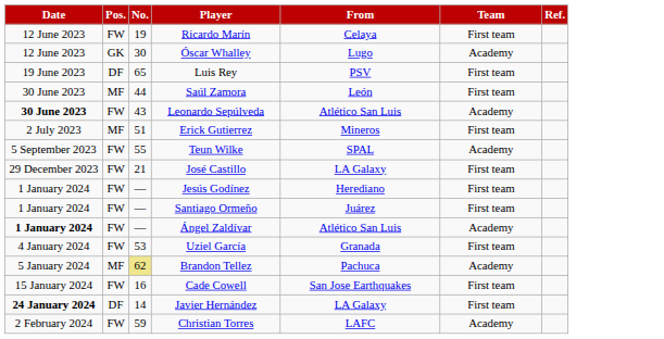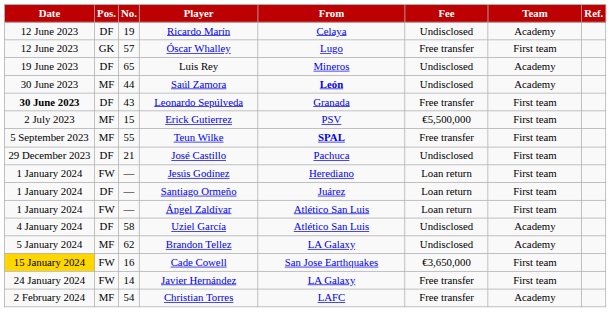 <table class="wikitable" style="text-align:center; font-size:95%; ">
 <tr>
 <th style="background:#bd0102; color:#FFFFFF; width:120px;">Date</th>
 <th style="background:#bd0102; color:#FFFFFF; width:20px;">Pos.</th>
 <th style="background:#bd0102; color:#FFFFFF; width:20px;">No.</th>
 <th style="background:#bd0102; color:#FFFFFF; width:160px;">Player</th>
 <th style="background:#bd0102; color:#FFFFFF; width:200px;">From</th>
+<th style="background:#bd0102; color:#FFFFFF; width:110px;">Fee</th>
 <th style="background:#bd0102; color:#FFFFFF; width:125px;">Team</th>
 <th style="background:#bd0102; color:#FFFFFF; width:25px;">Ref.</th>
 </tr>
 <tr>
 <td>12 June 2023</td>
-<td>FW</td>
+<td>DF</td>
 <td>19</td>
 <td> <a href='#'>Ricardo Marín</a></td>
 <td><a href='#'>Celaya</a></td>
-<td>First team</td>
+<td>Undisclosed</td>
+<td>Academy</td>
 <td></td>
 </tr>
 <tr>
 <td>12 June 2023</td>
 <td>GK</td>
-<td>30</td>
+<td>57</td>
 <td> <a href='#'>Óscar Whalley</a></td>
 <td> <a href='#'>Lugo</a></td>
-<td>Academy</td>
+<td>Free transfer</td>
+<td>First team</td>
 <td></td>
 </tr>
 <tr>
 <td>19 June 2023</td>
 <td>DF</td>
 <td>65</td>
 <td> Luis Rey</td>
-<td> <a href='#'>PSV</a></td>
-<td>First team</td>
+<td><a href='#'>Mineros</a></td>
+<td>Undisclosed</td>
+<td>Academy</td>
 <td></td>
 </tr>
 <tr>
 <td>30 June 2023</td>
 <td>MF</td>
 <td>44</td>
 <td> <a href='#'>Saúl Zamora</a></td>
-<td><a href='#'>León</a></td>
-<td>First team</td>
+<td><strong><a href='#'>León</a></strong></td>
+<td>Undisclosed</td>
+<td>Academy</td>
 <td></td>
 </tr>
 <tr>
 <td><strong>30 June 2023</strong></td>
-<td>FW</td>
+<td>DF</td>
 <td>43</td>
 <td> <a href='#'>Leonardo Sepúlveda</a></td>
-<td><a href='#'>Atlético San Luis</a></td>
-<td>Academy</td>
+<td> <a href='#'>Granada</a></td>
+<td>Free transfer</td>
+<td>First team</td>
 <td></td>
 </tr>
 <tr>
 <td>2 July 2023</td>
 <td>MF</td>
-<td>51</td>
+<td>15</td>
 <td> <a href='#'>Erick Gutierrez</a></td>
-<td><a href='#'>Mineros</a></td>
+<td> <a href='#'>PSV</a></td>
+<td>€5,500,000</td>
 <td>First team</td>
 <td></td>
 </tr>
 <tr>
 <td>5 September 2023</td>
-<td>FW</td>
+<td>MF</td>
 <td>55</td>
 <td> <a href='#'>Teun Wilke</a></td>
-<td> <a href='#'>SPAL</a></td>
-<td>Academy</td>
+<td><strong> <a href='#'>SPAL</a></strong></td>
+<td>Free transfer</td>
+<td>First team</td>
 <td></td>
 </tr>
 <tr>
 <td>29 December 2023</td>
-<td>FW</td>
+<td>DF</td>
 <td>21</td>
 <td> <a href='#'>José Castillo</a></td>
-<td> <a href='#'>LA Galaxy</a></td>
+<td><a href='#'>Pachuca</a></td>
+<td>Undisclosed</td>
 <td>First team</td>
 <td></td>
 </tr>
 <tr>
 <td>1 January 2024</td>
 <td>FW</td>
 <td>—</td>
 <td> <a href='#'>Jesús Godínez</a></td>
 <td> <a href='#'>Herediano</a></td>
+<td>Loan return</td>
+<td>First team</td>
+<td></td>
+</tr>
+<tr>
+<td>1 January 2024</td>
+<td>DF</td>
+<td>—</td>
+<td> <a href='#'>Santiago Ormeño</a></td>
+<td><a href='#'>Juárez</a></td>
+<td>Loan return</td>
 <td>First team</td>
 <td></td>
 </tr>
 <tr>
 <td>1 January 2024</td>
 <td>FW</td>
 <td>—</td>
-<td> <a href='#'>Santiago Ormeño</a></td>
-<td><a href='#'>Juárez</a></td>
+<td> <a href='#'>Ángel Zaldívar</a></td>
+<td><a href='#'>Atlético San Luis</a></td>
+<td>Loan return</td>
 <td>First team</td>
 <td></td>
 </tr>
 <tr>
-<td><strong>1 January 2024</strong></td>
-<td>FW</td>
-<td>—</td>
-<td> <a href='#'>Ángel Zaldívar</a></td>
+<td>4 January 2024</td>
+<td>DF</td>
+<td>58</td>
+<td> <a href='#'>Uziel García</a></td>
 <td><a href='#'>Atlético San Luis</a></td>
+<td>Undisclosed</td>
 <td>Academy</td>
-<td></td>
-</tr>
-<tr>
-<td>4 January 2024</td>
-<td>FW</td>
-<td>53</td>
-<td> <a href='#'>Uziel García</a></td>
-<td> <a href='#'>Granada</a></td>
-<td>First team</td>
 <td></td>
 </tr>
 <tr>
 <td>5 January 2024</td>
 <td>MF</td>
-<td style="background: khaki;">62</td>
+<td>62</td>
 <td> <a href='#'>Brandon Tellez</a></td>
-<td><a href='#'>Pachuca</a></td>
+<td> <a href='#'>LA Galaxy</a></td>
+<td>Undisclosed</td>
 <td>Academy</td>
 <td></td>
 </tr>
 <tr>
-<td>15 January 2024</td>
+<td style="background: gold;">15 January 2024</td>
 <td>FW</td>
 <td>16</td>
 <td> <a href='#'>Cade Cowell</a></td>
 <td> <a href='#'>San Jose Earthquakes</a></td>
+<td>€3,650,000</td>
 <td>First team</td>
 <td></td>
 </tr>
 <tr>
-<td><strong>24 January 2024</strong></td>
-<td>DF</td>
+<td>24 January 2024</td>
+<td>FW</td>
 <td>14</td>
 <td> <a href='#'>Javier Hernández</a></td>
 <td> <a href='#'>LA Galaxy</a></td>
+<td>Free transfer</td>
 <td>First team</td>
 <td></td>
 </tr>
 <tr>
 <td>2 February 2024</td>
-<td>FW</td>
-<td>59</td>
+<td>MF</td>
+<td>54</td>
 <td> <a href='#'>Christian Torres</a></td>
 <td> <a href='#'>LAFC</a></td>
+<td>Free transfer</td>
 <td>Academy</td>
 <td></td>
 </tr>
 </table>
